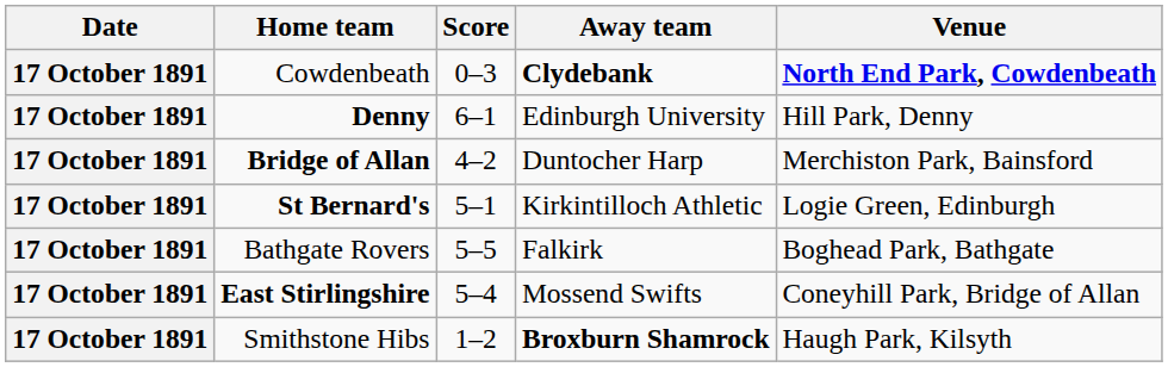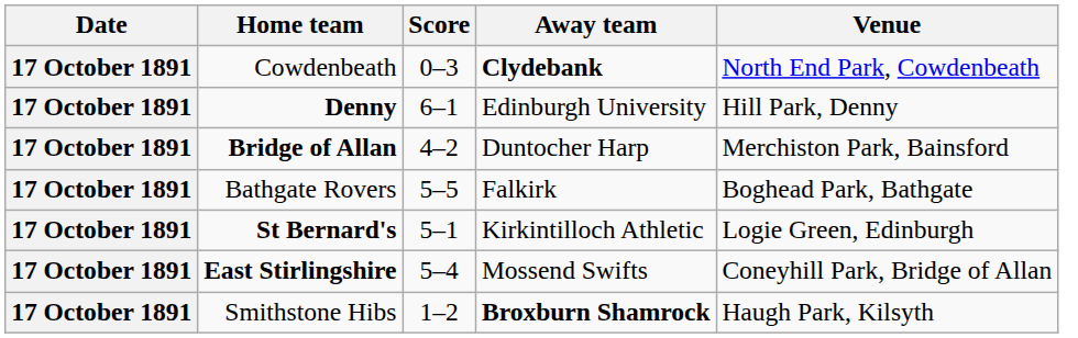 <table class="wikitable football-result-list" style="max-width: 80em; text-align: center">
 <tr>
 <th scope="col">Date</th>
 <th scope="col">Home team</th>
 <th scope="col">Score</th>
 <th scope="col">Away team</th>
 <th scope="col">Venue</th>
 </tr>
 <tr>
 <th scope="row">17 October 1891</th>
 <td align=right>Cowdenbeath</td>
 <td>0–3</td>
 <td align=left><strong>Clydebank</strong></td>
-<td align=left><strong><a href='#'>North End Park</a>, <a href='#'>Cowdenbeath</a></strong></td>
+<td align=left><a href='#'>North End Park</a>, <a href='#'>Cowdenbeath</a></td>
 </tr>
 <tr>
 <th scope="row">17 October 1891</th>
 <td align=right><strong>Denny</strong></td>
 <td>6–1</td>
 <td align=left>Edinburgh University</td>
 <td align=left>Hill Park, Denny</td>
 </tr>
 <tr>
 <th scope="row">17 October 1891</th>
 <td align=right><strong>Bridge of Allan</strong></td>
 <td>4–2</td>
 <td align=left>Duntocher Harp</td>
 <td align=left>Merchiston Park, Bainsford</td>
 </tr>
 <tr>
 <th scope="row">17 October 1891</th>
+<td align=right>Bathgate Rovers</td>
+<td>5–5</td>
+<td align=left>Falkirk</td>
+<td align=left>Boghead Park, Bathgate</td>
+</tr>
+<tr>
+<th scope="row">17 October 1891</th>
 <td align=right><strong>St Bernard's</strong></td>
 <td>5–1</td>
 <td align=left>Kirkintilloch Athletic</td>
 <td align=left>Logie Green, Edinburgh</td>
-</tr>
-<tr>
-<th scope="row">17 October 1891</th>
-<td align=right>Bathgate Rovers</td>
-<td>5–5</td>
-<td align=left>Falkirk</td>
-<td align=left>Boghead Park, Bathgate</td>
 </tr>
 <tr>
 <th scope="row">17 October 1891</th>
 <td align=right><strong>East Stirlingshire</strong></td>
 <td>5–4</td>
 <td align=left>Mossend Swifts</td>
 <td align=left>Coneyhill Park, Bridge of Allan</td>
 </tr>
 <tr>
 <th scope="row">17 October 1891</th>
 <td align=right>Smithstone Hibs</td>
 <td>1–2</td>
 <td align=left><strong>Broxburn Shamrock</strong></td>
 <td align=left>Haugh Park, Kilsyth</td>
 </tr>
 </table>
